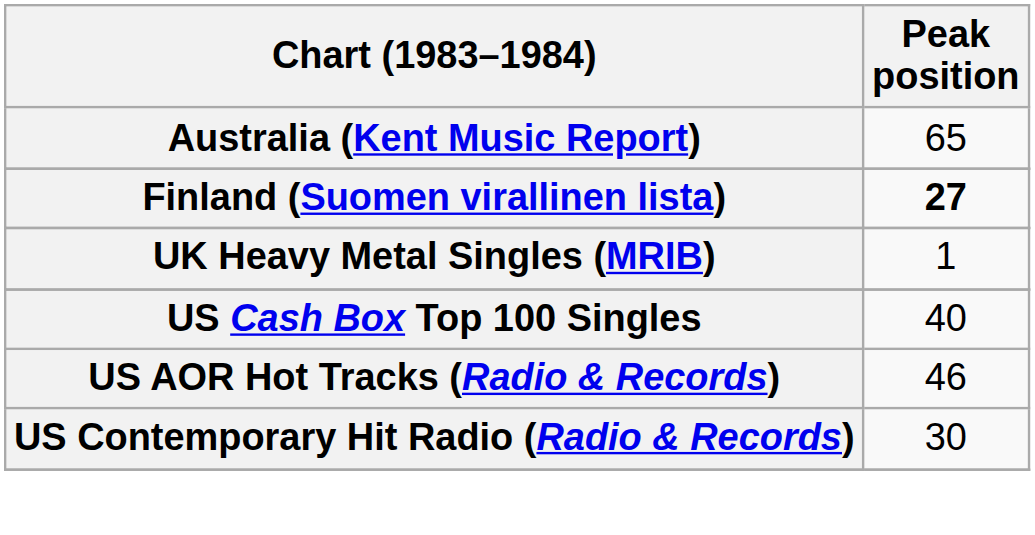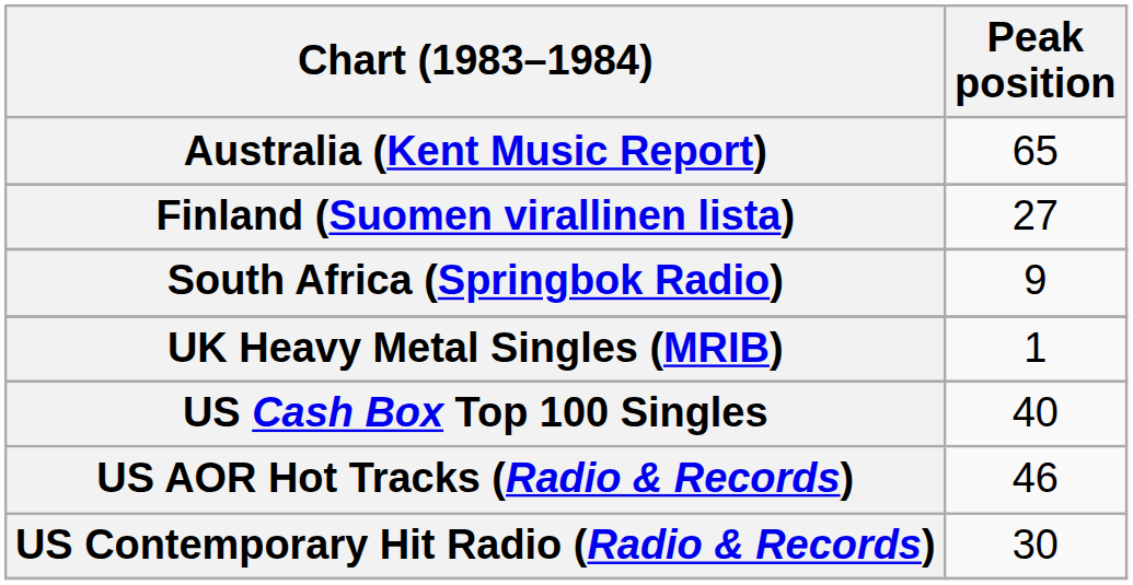 <table class="wikitable sortable plainrowheaders" style="text-align:center">
 <tr>
 <th scope="col">Chart (1983–1984)</th>
 <th scope="col">Peak<br>position</th>
 </tr>
 <tr>
 <th scope="row">Australia (<a href='#'>Kent Music Report</a>)</th>
 <td>65</td>
 </tr>
 <tr>
 </tr>
 <tr>
 </tr>
 <tr>
 </tr>
 <tr>
 <th scope="row">Finland (<a href='#'>Suomen virallinen lista</a>)</th>
-<td><strong>27</strong></td>
+<td>27</td>
 </tr>
 <tr>
 </tr>
 <tr>
 </tr>
 <tr>
 </tr>
 <tr>
+</tr>
+<tr>
+<th scope="row">South Africa (<a href='#'>Springbok Radio</a>)</th>
+<td>9</td>
 </tr>
 <tr>
 </tr>
 <tr>
 </tr>
 <tr>
 </tr>
 <tr>
 <th scope="row">UK Heavy Metal Singles (<a href='#'>MRIB</a>)</th>
 <td>1</td>
 </tr>
 <tr>
 </tr>
 <tr>
 </tr>
 <tr>
 <th scope="row">US <em><a href='#'>Cash Box</a></em> Top 100 Singles</th>
 <td>40</td>
 </tr>
 <tr>
 <th scope="row">US AOR Hot Tracks (<em><a href='#'>Radio & Records</a></em>)</th>
 <td>46</td>
 </tr>
 <tr>
 <th scope="row">US Contemporary Hit Radio (<em><a href='#'>Radio & Records</a></em>)</th>
 <td>30</td>
 </tr>
 <tr>
 </tr>
 </table>
